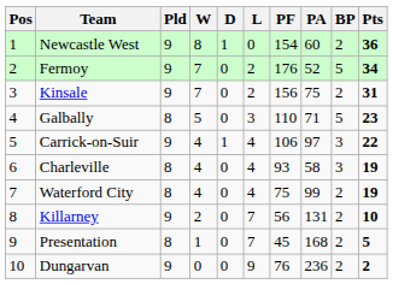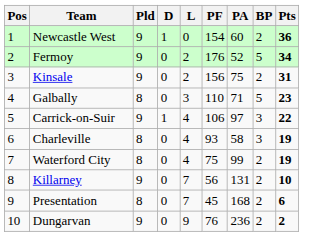 <table class="wikitable" style="float:left; margin-right:15px; text-align: left;">
 <tr>
 <th width="20">Pos</th>
 <th width="120">Team</th>
 <th width="20">Pld</th>
-<th width="20">W</th>
 <th width="20">D</th>
 <th width="20">L</th>
 <th width="20">PF</th>
 <th width="20">PA</th>
 <th width="20">BP</th>
 <th width="20">Pts</th>
 </tr>
 <tr bgcolor=#ccffcc>
 <td align=left>1</td>
 <td>Newcastle West</td>
 <td>9</td>
-<td>8</td>
 <td>1</td>
 <td>0</td>
 <td>154</td>
 <td>60</td>
 <td>2</td>
 <td><strong>36</strong></td>
 </tr>
 <tr bgcolor=#ccffcc>
 <td align=left>2</td>
 <td>Fermoy</td>
 <td>9</td>
-<td>7</td>
 <td>0</td>
 <td>2</td>
 <td>176</td>
 <td>52</td>
 <td>5</td>
 <td><strong>34</strong></td>
 </tr>
 <tr>
 <td align=left>3</td>
 <td><a href='#'>Kinsale</a></td>
 <td>9</td>
-<td>7</td>
 <td>0</td>
 <td>2</td>
 <td>156</td>
 <td>75</td>
 <td>2</td>
 <td><strong>31</strong></td>
 </tr>
 <tr>
 <td align=left>4</td>
 <td>Galbally</td>
 <td>8</td>
-<td>5</td>
 <td>0</td>
 <td>3</td>
 <td>110</td>
 <td>71</td>
 <td>5</td>
 <td><strong>23</strong></td>
 </tr>
 <tr>
 <td align=left>5</td>
 <td>Carrick-on-Suir</td>
 <td>9</td>
-<td>4</td>
 <td>1</td>
 <td>4</td>
 <td>106</td>
 <td>97</td>
 <td>3</td>
 <td><strong>22</strong></td>
 </tr>
 <tr>
 <td align=left>6</td>
 <td>Charleville</td>
 <td>8</td>
-<td>4</td>
 <td>0</td>
 <td>4</td>
 <td>93</td>
 <td>58</td>
 <td>3</td>
 <td><strong>19</strong></td>
 </tr>
 <tr>
 <td align=left>7</td>
 <td>Waterford City</td>
 <td>8</td>
-<td>4</td>
 <td>0</td>
 <td>4</td>
 <td>75</td>
 <td>99</td>
 <td>2</td>
 <td><strong>19</strong></td>
 </tr>
 <tr>
 <td align=left>8</td>
 <td><a href='#'>Killarney</a></td>
 <td>9</td>
-<td>2</td>
 <td>0</td>
 <td>7</td>
 <td>56</td>
 <td>131</td>
 <td>2</td>
 <td><strong>10</strong></td>
 </tr>
 <tr>
 <td align=left>9</td>
 <td>Presentation</td>
 <td>8</td>
-<td>1</td>
 <td>0</td>
 <td>7</td>
 <td>45</td>
 <td>168</td>
 <td>2</td>
-<td><strong>5</strong></td>
+<td><strong>6</strong></td>
 </tr>
 <tr>
 <td align=left>10</td>
 <td>Dungarvan</td>
 <td>9</td>
-<td>0</td>
 <td>0</td>
 <td>9</td>
 <td>76</td>
 <td>236</td>
 <td>2</td>
 <td><strong>2</strong></td>
 </tr>
 </table>
